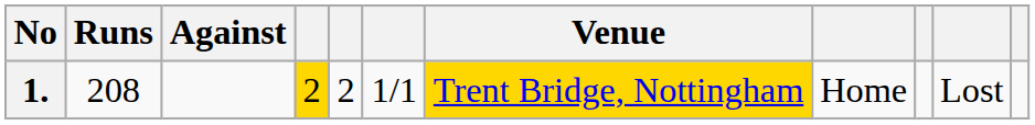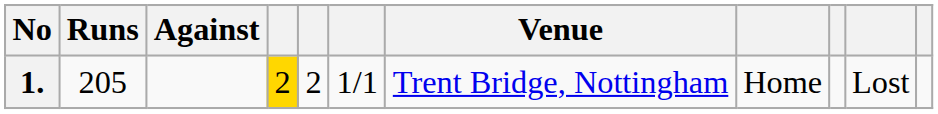 <table class="wikitable sortable"  style="text-align:center">
 <tr>
 <th>No</th>
 <th>Runs</th>
 <th>Against</th>
 <th><a href='#'></a></th>
 <th><a href='#'></a></th>
 <th></th>
 <th>Venue</th>
 <th></th>
 <th></th>
 <th></th>
 <th class="unsortable" scope="col"></th>
 </tr>
 <tr>
 <th scope="row">1.</th>
-<td>208</td>
+<td>205</td>
 <td></td>
 <td style="background: gold;">2</td>
 <td>2</td>
 <td>1/1</td>
-<td style="background: gold;"><a href='#'>Trent Bridge, Nottingham</a></td>
+<td><a href='#'>Trent Bridge, Nottingham</a></td>
 <td>Home</td>
 <td></td>
 <td>Lost</td>
 <td></td>
 </tr>
 </table>
